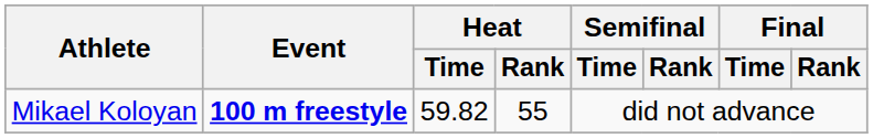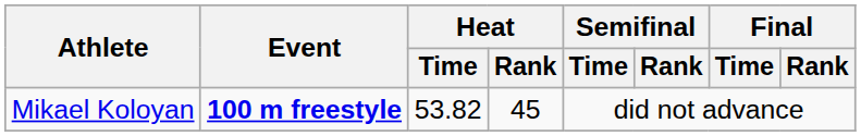 <table class=wikitable style="font-size:90%">
 <tr>
 <th rowspan="2">Athlete</th>
 <th rowspan="2">Event</th>
 <th colspan="2">Heat</th>
 <th colspan="2">Semifinal</th>
 <th colspan="2">Final</th>
 </tr>
 <tr style="font-size:95%">
 <th>Time</th>
 <th>Rank</th>
 <th>Time</th>
 <th>Rank</th>
 <th>Time</th>
 <th>Rank</th>
 </tr>
 <tr align=center>
 <td align=left><a href='#'>Mikael Koloyan</a></td>
 <td align=left><strong><a href='#'>100 m freestyle</a></strong></td>
-<td>59.82</td>
-<td>55</td>
+<td>53.82</td>
+<td>45</td>
 <td colspan=4>did not advance</td>
 </tr>
 </table>
